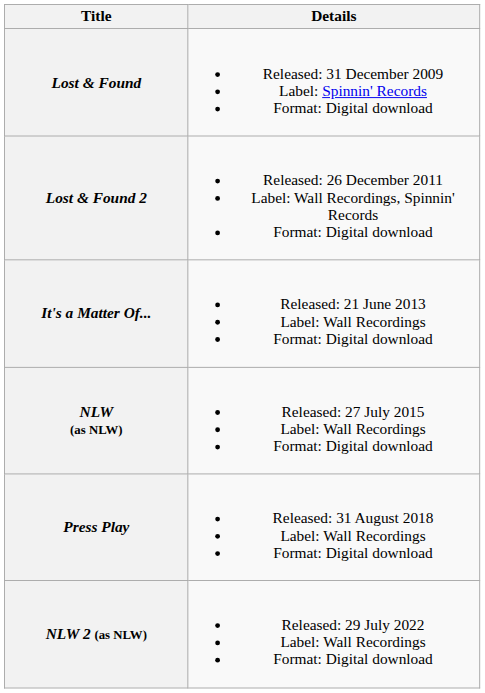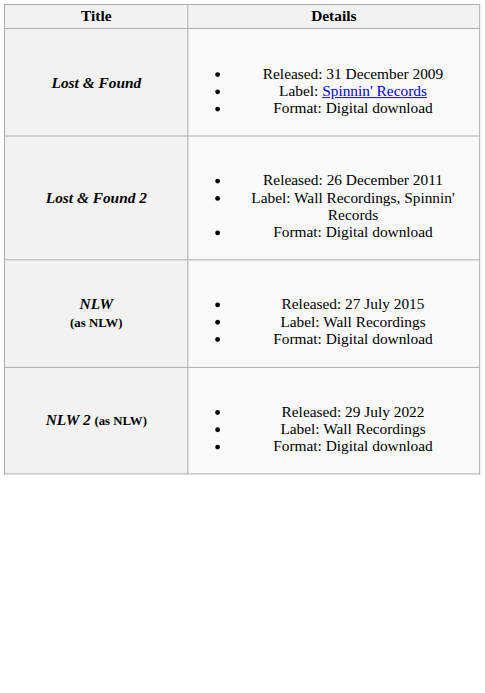 <table class="wikitable plainrowheaders" style="text-align:center;">
 <tr>
 <th scope="col" style="width:11.5em;">Title</th>
 <th scope="col" style="width:18.5em;">Details</th>
 </tr>
 <tr>
 <th scope="row"><em>Lost & Found</em></th>
 <td><br><ul><li>Released: 31 December 2009</li><li>Label: <a href='#'>Spinnin' Records</a></li><li>Format: Digital download</li></ul></td>
 </tr>
 <tr>
 <th scope="row"><em>Lost & Found 2</em></th>
 <td><br><ul><li>Released: 26 December 2011</li><li>Label: Wall Recordings, Spinnin' Records</li><li>Format: Digital download</li></ul></td>
 </tr>
 <tr>
-<th scope="row"><em>It's a Matter Of...</em></th>
-<td><br><ul><li>Released: 21 June 2013</li><li>Label: Wall Recordings</li><li>Format: Digital download</li></ul></td>
-</tr>
-<tr>
 <th scope="row"><em>NLW</em> <br><small>(as NLW)</small></th>
 <td><br><ul><li>Released: 27 July 2015</li><li>Label: Wall Recordings</li><li>Format: Digital download</li></ul></td>
-</tr>
-<tr>
-<th scope="row"><em>Press Play</em></th>
-<td><br><ul><li>Released: 31 August 2018</li><li>Label: Wall Recordings</li><li>Format: Digital download</li></ul></td>
 </tr>
 <tr>
 <th scope="row"><em>NLW 2</em> <small>(as NLW)</small></th>
 <td><br><ul><li>Released: 29 July 2022</li><li>Label: Wall Recordings</li><li>Format: Digital download</li></ul></td>
 </tr>
 </table>
